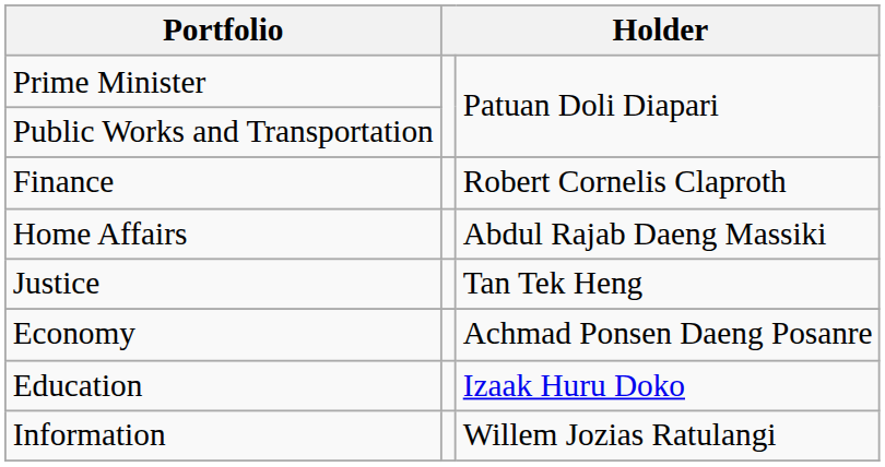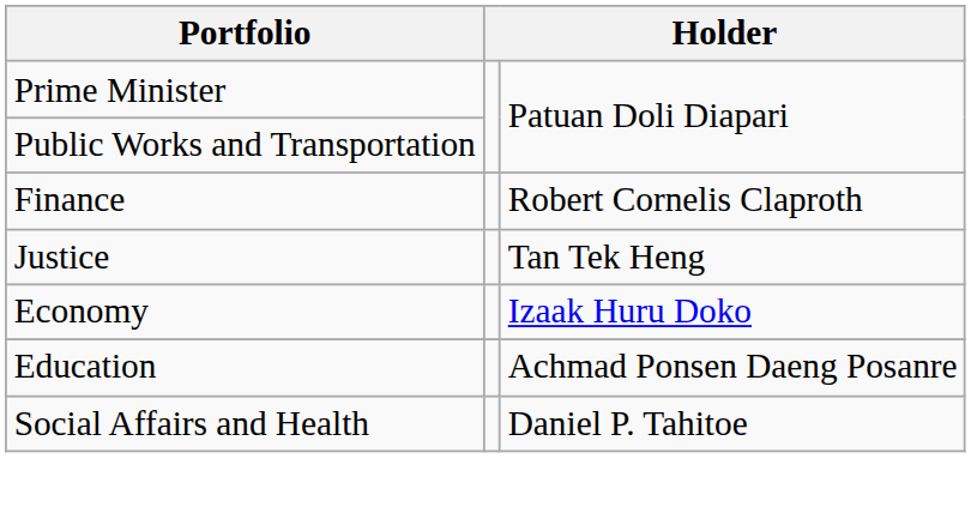 <table class="wikitable">
 <tr>
 <th>Portfolio</th>
 <th colspan="2">Holder</th>
 </tr>
 <tr>
 <td>Prime Minister</td>
 <td rowspan="2"></td>
 <td rowspan="2">Patuan Doli Diapari</td>
 </tr>
 <tr>
 <td>Public Works and Transportation</td>
 </tr>
 <tr>
 <td>Finance</td>
 <td></td>
 <td>Robert Cornelis Claproth</td>
 </tr>
 <tr>
-<td>Home Affairs</td>
-<td></td>
-<td>Abdul Rajab Daeng Massiki</td>
-</tr>
-<tr>
 <td>Justice</td>
 <td></td>
 <td>Tan Tek Heng</td>
 </tr>
 <tr>
 <td>Economy</td>
 <td></td>
-<td>Achmad Ponsen Daeng Posanre</td>
+<td><a href='#'>Izaak Huru Doko</a></td>
 </tr>
 <tr>
 <td>Education</td>
 <td></td>
-<td><a href='#'>Izaak Huru Doko</a></td>
+<td>Achmad Ponsen Daeng Posanre</td>
 </tr>
 <tr>
-<td>Information</td>
+<td>Social Affairs and Health</td>
 <td></td>
-<td>Willem Jozias Ratulangi</td>
+<td>Daniel P. Tahitoe</td>
 </tr>
 </table>
